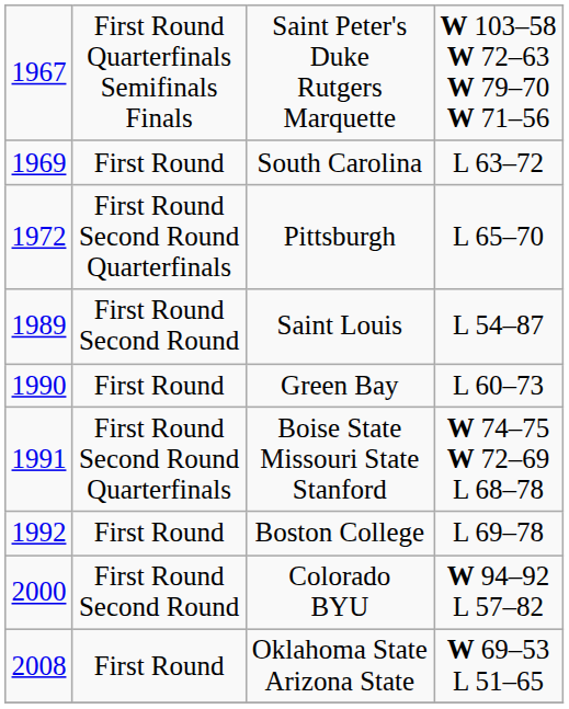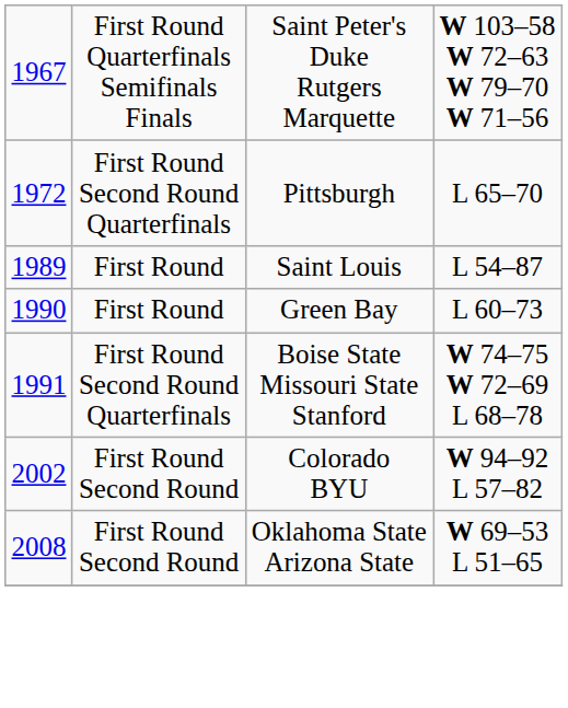 <table class="wikitable">
 <tr align="center">
 <td><a href='#'>1967</a></td>
 <td>First Round<br>Quarterfinals<br>Semifinals<br>Finals</td>
 <td>Saint Peter's<br>Duke<br>Rutgers<br>Marquette</td>
 <td><strong>W</strong> 103–58<br><strong>W</strong> 72–63<br><strong>W</strong> 79–70<br> <strong>W</strong> 71–56</td>
-</tr>
-<tr align="center">
-<td><a href='#'>1969</a></td>
-<td>First Round</td>
-<td>South Carolina</td>
-<td>L 63–72</td>
 </tr>
 <tr align="center">
 <td><a href='#'>1972</a></td>
 <td>First Round<br>Second Round<br>Quarterfinals</td>
 <td>Pittsburgh</td>
 <td>L 65–70</td>
 </tr>
 <tr align="center">
 <td><a href='#'>1989</a></td>
-<td>First Round<br>Second Round</td>
+<td>First Round</td>
 <td>Saint Louis</td>
 <td>L 54–87</td>
 </tr>
 <tr align="center">
 <td><a href='#'>1990</a></td>
 <td>First Round</td>
 <td>Green Bay</td>
 <td>L 60–73</td>
 </tr>
 <tr align="center">
 <td><a href='#'>1991</a></td>
 <td>First Round<br>Second Round<br>Quarterfinals</td>
 <td>Boise State<br>Missouri State<br>Stanford</td>
 <td><strong>W</strong> 74–75<br><strong>W</strong> 72–69<br>L 68–78</td>
 </tr>
 <tr align="center">
-<td><a href='#'>1992</a></td>
-<td>First Round</td>
-<td>Boston College</td>
-<td>L 69–78</td>
-</tr>
-<tr align="center">
-<td><a href='#'>2000</a></td>
+<td><a href='#'>2002</a></td>
 <td>First Round<br>Second Round</td>
 <td>Colorado<br>BYU</td>
 <td><strong>W</strong> 94–92<br>L 57–82</td>
 </tr>
 <tr align="center">
 <td><a href='#'>2008</a></td>
-<td>First Round</td>
+<td>First Round<br>Second Round</td>
 <td>Oklahoma State<br>Arizona State</td>
 <td><strong>W</strong> 69–53<br>L 51–65</td>
 </tr>
 <tr>
 </tr>
 </table>
